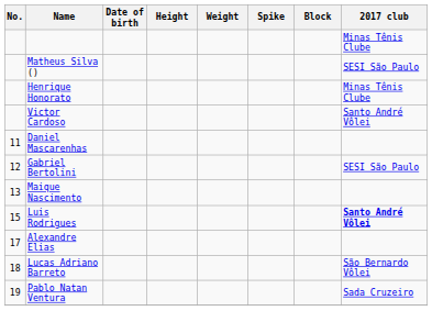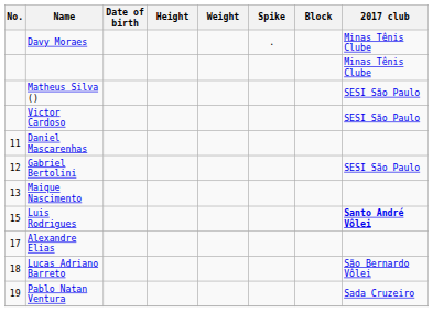 <table class="wikitable sortable" style="font-size:100%; text-align:center;">
 <tr>
 <th>No.</th>
 <th style="width:12em">Name</th>
 <th style="width:8em">Date of birth</th>
 <th style="width:9em">Height</th>
 <th style="width:9em">Weight</th>
 <th style="width:9em">Spike</th>
 <th style="width:9em">Block</th>
 <th style="width:20em">2017 club</th>
+</tr>
+<tr>
+<td></td>
+<td align=left><a href='#'>Davy Moraes</a></td>
+<td align=right></td>
+<td></td>
+<td></td>
+<td>.</td>
+<td></td>
+<td align=left> <a href='#'>Minas Tênis Clube</a></td>
 </tr>
 <tr>
 <td></td>
 <td align=left></td>
 <td align=right></td>
 <td></td>
 <td></td>
 <td></td>
 <td></td>
 <td align=left> <a href='#'>Minas Tênis Clube</a></td>
 </tr>
 <tr>
 <td></td>
 <td align=left><a href='#'>Matheus Silva</a> ()</td>
 <td align=right></td>
 <td></td>
 <td></td>
 <td></td>
 <td></td>
 <td align=left> <a href='#'>SESI São Paulo</a></td>
 </tr>
 <tr>
 <td></td>
-<td align=left><a href='#'>Henrique Honorato</a></td>
-<td align=right></td>
-<td></td>
-<td></td>
-<td></td>
-<td></td>
-<td align=left> <a href='#'>Minas Tênis Clube</a></td>
-</tr>
-<tr>
-<td></td>
 <td align=left><a href='#'>Victor Cardoso</a></td>
 <td align=right></td>
 <td></td>
 <td></td>
 <td></td>
 <td></td>
-<td align=left> <a href='#'>Santo André Vôlei</a></td>
+<td align=left> <a href='#'>SESI São Paulo</a></td>
 </tr>
 <tr>
 <td>11</td>
 <td align=left><a href='#'>Daniel Mascarenhas</a></td>
 <td align=right></td>
 <td></td>
 <td></td>
 <td></td>
 <td></td>
 <td align=left></td>
 </tr>
 <tr>
 <td>12</td>
 <td align=left><a href='#'>Gabriel Bertolini</a></td>
 <td align=right></td>
 <td></td>
 <td></td>
 <td></td>
 <td></td>
 <td align=left> <a href='#'>SESI São Paulo</a></td>
 </tr>
 <tr>
 <td>13</td>
 <td align=left><a href='#'>Maique Nascimento</a></td>
 <td align=right></td>
 <td></td>
 <td></td>
 <td></td>
 <td></td>
 <td align=left></td>
 </tr>
 <tr>
 <td>15</td>
 <td align=left><a href='#'>Luis Rodrigues</a></td>
 <td align=right></td>
 <td></td>
 <td></td>
 <td></td>
 <td></td>
 <td align=left><strong> <a href='#'>Santo André Vôlei</a></strong></td>
 </tr>
 <tr>
 <td>17</td>
 <td align=left><a href='#'>Alexandre Elias</a></td>
 <td align=right></td>
 <td></td>
 <td></td>
 <td></td>
 <td></td>
 <td align=left></td>
 </tr>
 <tr>
 <td>18</td>
 <td align=left><a href='#'>Lucas Adriano Barreto</a></td>
 <td align=right></td>
 <td></td>
 <td></td>
 <td></td>
 <td></td>
 <td align=left> <a href='#'>São Bernardo Vôlei</a></td>
 </tr>
 <tr>
 <td>19</td>
 <td align=left><a href='#'>Pablo Natan Ventura</a></td>
 <td align=right></td>
 <td></td>
 <td></td>
 <td></td>
 <td></td>
 <td align=left> <a href='#'>Sada Cruzeiro</a></td>
 </tr>
 <tr>
 </tr>
 </table>
